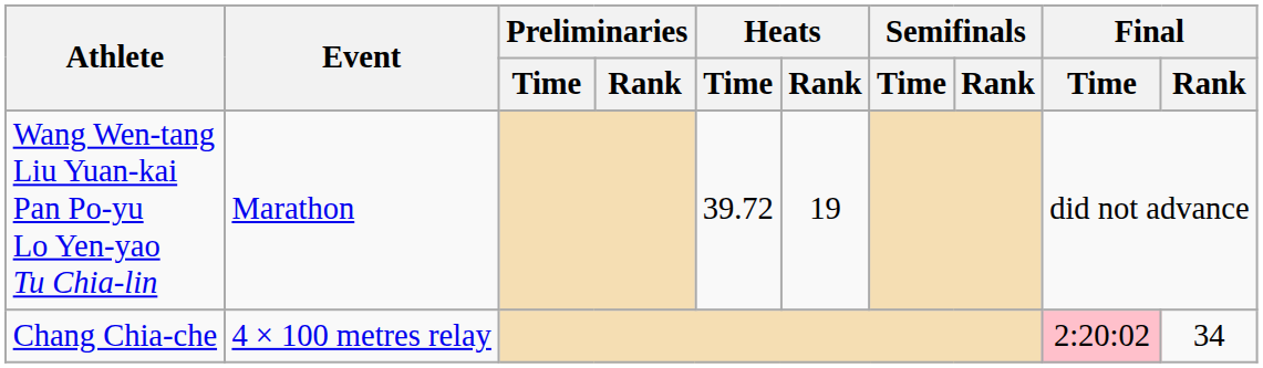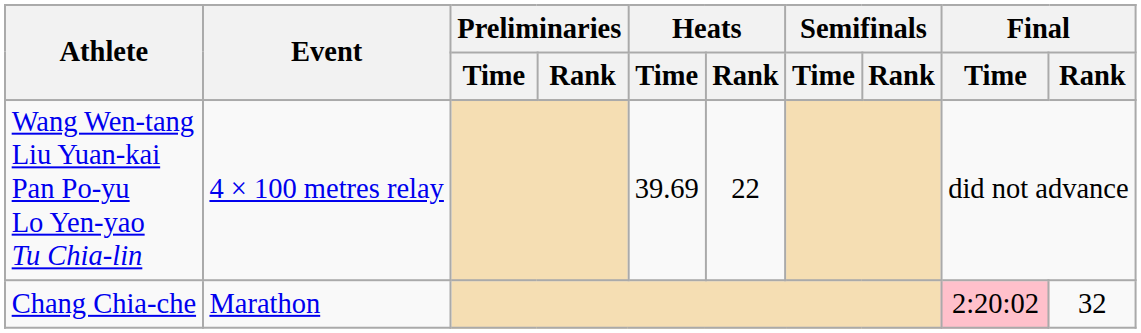 <table class=wikitable style="font-size:90%;">
 <tr>
 <th rowspan="2">Athlete</th>
 <th rowspan="2">Event</th>
 <th colspan="2">Preliminaries</th>
 <th colspan="2">Heats</th>
 <th colspan="2">Semifinals</th>
 <th colspan="2">Final</th>
 </tr>
 <tr>
 <th>Time</th>
 <th>Rank</th>
 <th>Time</th>
 <th>Rank</th>
 <th>Time</th>
 <th>Rank</th>
 <th>Time</th>
 <th>Rank</th>
 </tr>
 <tr style="border-top: single;">
 <td><a href='#'>Wang Wen-tang</a><br><a href='#'>Liu Yuan-kai</a><br><a href='#'>Pan Po-yu</a><br><a href='#'>Lo Yen-yao</a><br><em><a href='#'>Tu Chia-lin</a></em></td>
-<td><a href='#'>Marathon</a></td>
+<td><a href='#'>4 × 100 metres relay</a></td>
 <td colspan= 2 bgcolor="wheat"></td>
-<td align=center>39.72</td>
-<td align=center>19</td>
+<td align=center>39.69</td>
+<td align=center>22</td>
 <td colspan= 2 bgcolor="wheat"></td>
 <td align=center colspan=2>did not advance</td>
 </tr>
 <tr style="border-top: single;">
 <td><a href='#'>Chang Chia-che</a></td>
-<td><a href='#'>4 × 100 metres relay</a></td>
+<td><a href='#'>Marathon</a></td>
 <td colspan= 6 bgcolor="wheat"></td>
 <td align=center style="background: pink;">2:20:02</td>
-<td align=center>34</td>
+<td align=center>32</td>
 </tr>
 </table>
